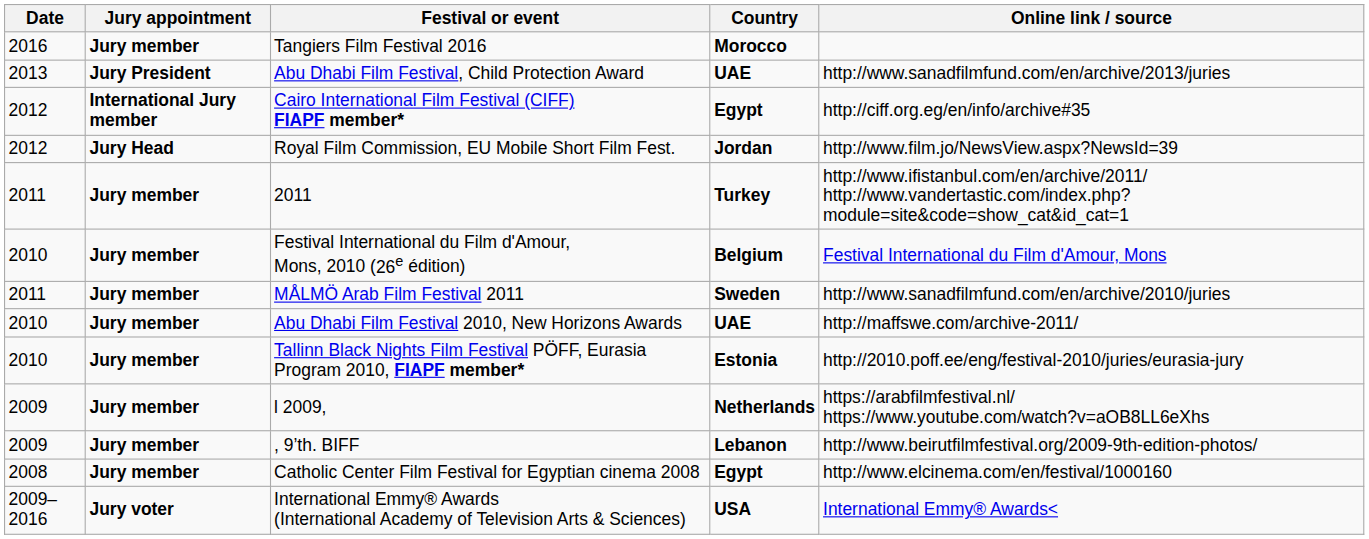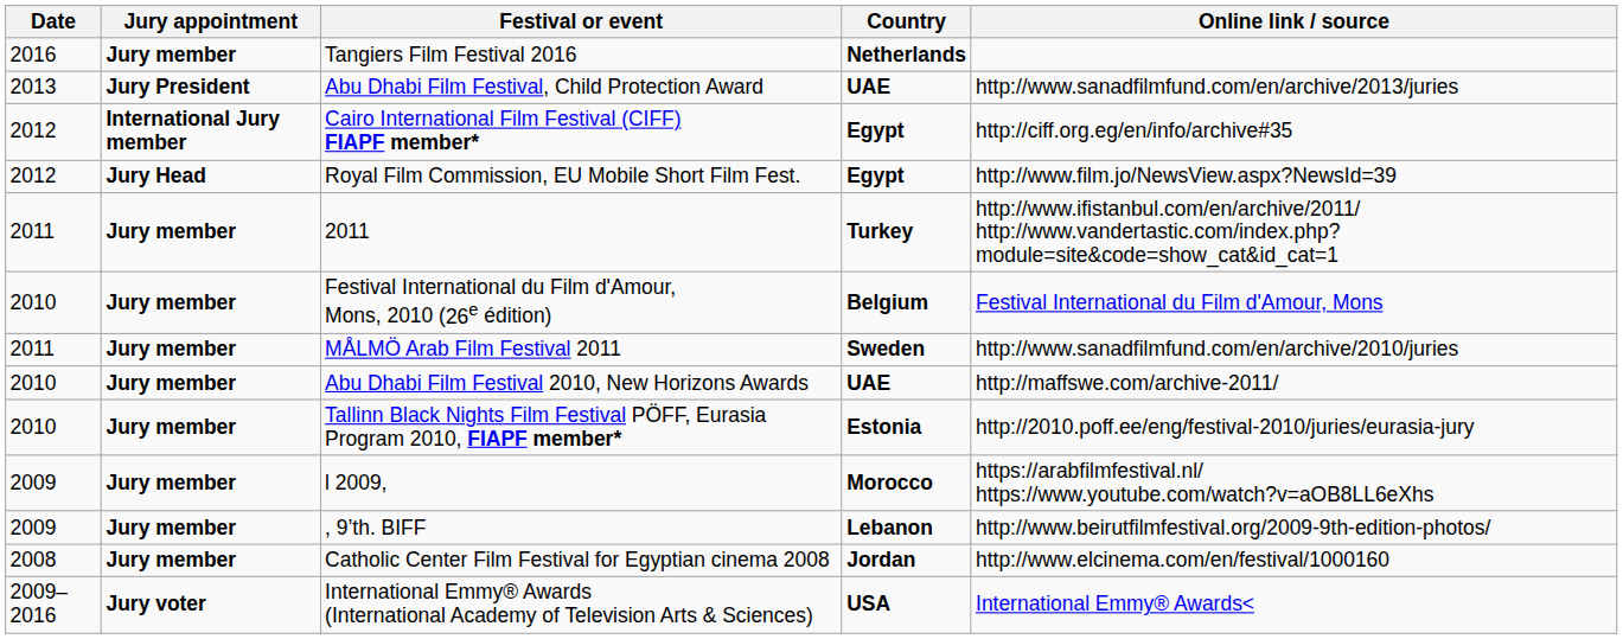 <table class="wikitable sortable">
 <tr>
 <th>Date</th>
 <th>Jury appointment</th>
 <th>Festival or event</th>
 <th>Country</th>
 <th>Online link / source</th>
 </tr>
 <tr>
 <td>2016</td>
 <td><strong>Jury member</strong></td>
 <td>Tangiers Film Festival 2016</td>
-<td><strong>Morocco</strong></td>
+<td><strong>Netherlands</strong></td>
 <td></td>
 </tr>
 <tr>
 <td>2013</td>
 <td><strong>Jury President</strong></td>
 <td><a href='#'>Abu Dhabi Film Festival</a>, Child Protection Award</td>
 <td><strong>UAE</strong></td>
 <td>http://www.sanadfilmfund.com/en/archive/2013/juries</td>
 </tr>
 <tr>
 <td>2012</td>
 <td><strong>International Jury member</strong></td>
 <td><a href='#'>Cairo International Film Festival (CIFF)</a><br><strong><a href='#'>FIAPF</a> member*</strong></td>
 <td><strong>Egypt</strong></td>
 <td>http://ciff.org.eg/en/info/archive#35 </td>
 </tr>
 <tr>
 <td>2012</td>
 <td><strong>Jury Head</strong></td>
 <td>Royal Film Commission, EU Mobile Short Film Fest.</td>
-<td><strong>Jordan</strong></td>
+<td><strong>Egypt</strong></td>
 <td>http://www.film.jo/NewsView.aspx?NewsId=39</td>
 </tr>
 <tr>
 <td>2011</td>
 <td><strong>Jury member</strong></td>
 <td> 2011</td>
 <td><strong>Turkey</strong></td>
 <td>http://www.ifistanbul.com/en/archive/2011/<br>http://www.vandertastic.com/index.php?module=site&code=show_cat&id_cat=1</td>
 </tr>
 <tr>
 <td>2010</td>
 <td><strong>Jury member</strong></td>
 <td>Festival International du Film d'Amour,<br>Mons, 2010 (<abbr>26<sup>e</sup></abbr> édition)</td>
 <td><strong>Belgium</strong></td>
 <td><a href='#'>Festival International du Film d'Amour, Mons</a></td>
 </tr>
 <tr>
 <td>2011</td>
 <td><strong>Jury member</strong></td>
 <td><a href='#'>MÅLMÖ Arab Film Festival</a> 2011</td>
 <td><strong>Sweden</strong></td>
 <td>http://www.sanadfilmfund.com/en/archive/2010/juries</td>
 </tr>
 <tr>
 <td>2010</td>
 <td><strong>Jury member</strong></td>
 <td><a href='#'>Abu Dhabi Film Festival</a> 2010, New Horizons Awards</td>
 <td><strong>UAE</strong></td>
 <td>http://maffswe.com/archive-2011/</td>
 </tr>
 <tr>
 <td>2010</td>
 <td><strong>Jury member</strong></td>
 <td><a href='#'>Tallinn Black Nights Film Festival</a> PÖFF, Eurasia Program 2010, <strong><a href='#'>FIAPF</a> member*</strong></td>
 <td><strong>Estonia</strong></td>
 <td>http://2010.poff.ee/eng/festival-2010/juries/eurasia-jury</td>
 </tr>
 <tr>
 <td>2009</td>
 <td><strong>Jury member</strong></td>
 <td> l 2009,</td>
-<td><strong>Netherlands</strong></td>
+<td><strong>Morocco</strong></td>
 <td>https://arabfilmfestival.nl/<br>https://www.youtube.com/watch?v=aOB8LL6eXhs</td>
 </tr>
 <tr>
 <td>2009</td>
 <td><strong>Jury member</strong></td>
 <td>, 9’th. BIFF</td>
 <td><strong>Lebanon</strong></td>
 <td>http://www.beirutfilmfestival.org/2009-9th-edition-photos/</td>
 </tr>
 <tr>
 <td>2008</td>
 <td><strong>Jury member</strong></td>
 <td>Catholic Center Film Festival for Egyptian cinema 2008</td>
-<td><strong>Egypt</strong></td>
+<td><strong>Jordan</strong></td>
 <td>http://www.elcinema.com/en/festival/1000160</td>
 </tr>
 <tr>
 <td>2009–2016</td>
 <td><strong>Jury voter</strong></td>
 <td>International Emmy® Awards<br>(International Academy of Television Arts & Sciences)</td>
 <td><strong>USA</strong></td>
 <td><a href='#'>International Emmy® Awards<</a></td>
 </tr>
 </table>
